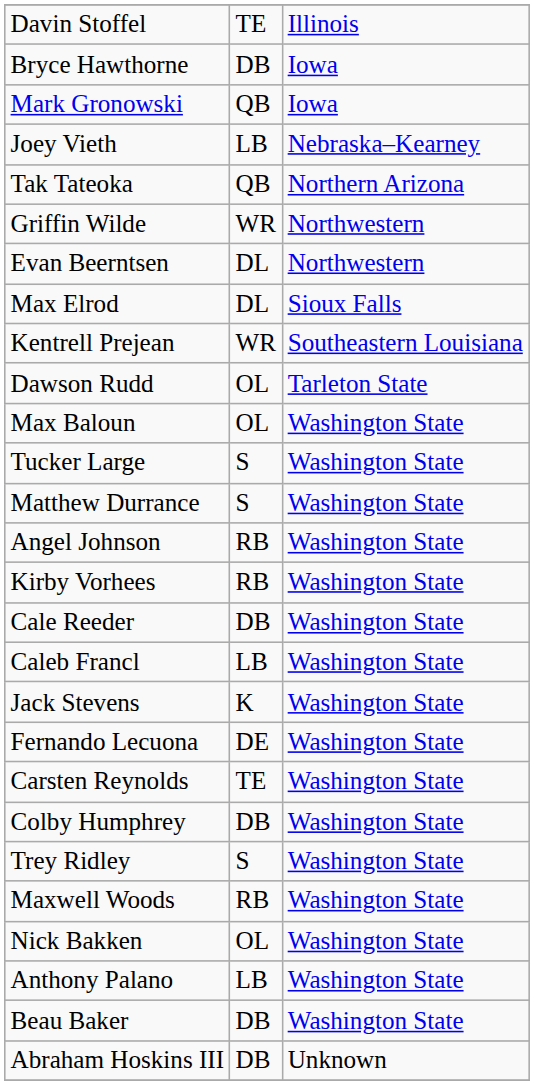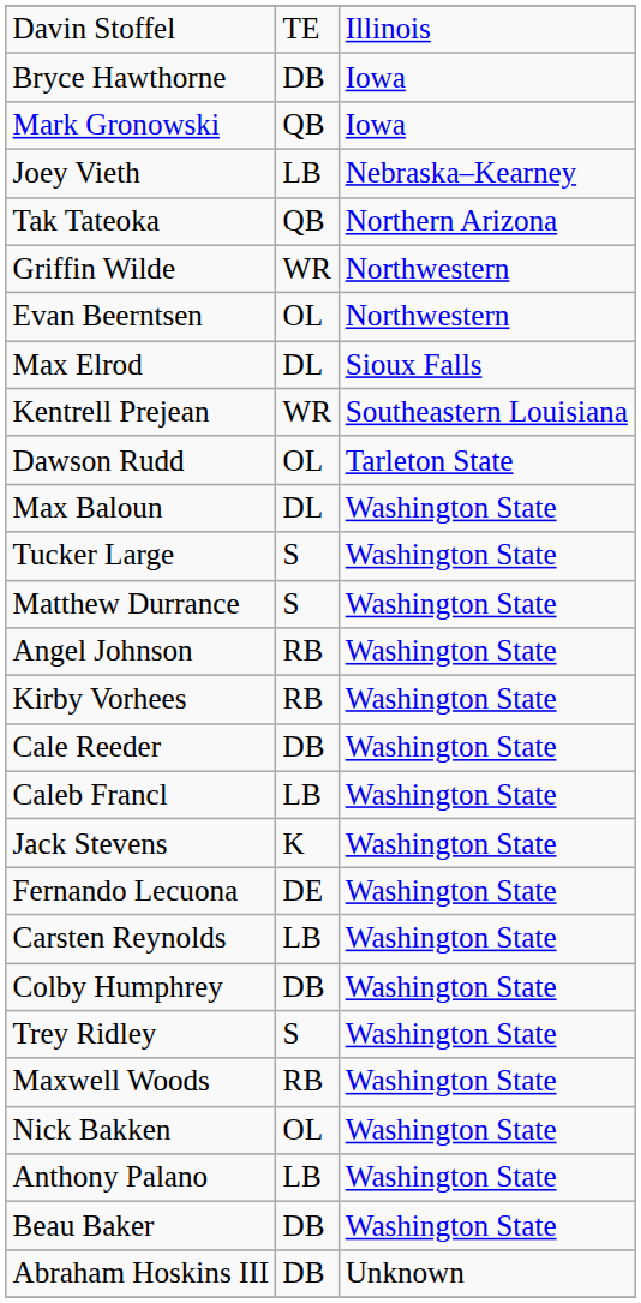 <table class="wikitable sortable">
 <tr>
 </tr>
 <tr>
 <td>Davin Stoffel</td>
 <td>TE</td>
 <td><a href='#'>Illinois</a></td>
 </tr>
 <tr>
 <td>Bryce Hawthorne</td>
 <td>DB</td>
 <td><a href='#'>Iowa</a></td>
 </tr>
 <tr>
 <td><a href='#'>Mark Gronowski</a></td>
 <td>QB</td>
 <td><a href='#'>Iowa</a></td>
 </tr>
 <tr>
 <td>Joey Vieth</td>
 <td>LB</td>
 <td><a href='#'>Nebraska–Kearney</a></td>
 </tr>
 <tr>
 <td>Tak Tateoka</td>
 <td>QB</td>
 <td><a href='#'>Northern Arizona</a></td>
 </tr>
 <tr>
 <td>Griffin Wilde</td>
 <td>WR</td>
 <td><a href='#'>Northwestern</a></td>
 </tr>
 <tr>
 <td>Evan Beerntsen</td>
-<td>DL</td>
+<td>OL</td>
 <td><a href='#'>Northwestern</a></td>
 </tr>
 <tr>
 <td>Max Elrod</td>
 <td>DL</td>
 <td><a href='#'>Sioux Falls</a></td>
 </tr>
 <tr>
 <td>Kentrell Prejean</td>
 <td>WR</td>
 <td><a href='#'>Southeastern Louisiana</a></td>
 </tr>
 <tr>
 <td>Dawson Rudd</td>
 <td>OL</td>
 <td><a href='#'>Tarleton State</a></td>
 </tr>
 <tr>
 <td>Max Baloun</td>
-<td>OL</td>
+<td>DL</td>
 <td><a href='#'>Washington State</a></td>
 </tr>
 <tr>
 <td>Tucker Large</td>
 <td>S</td>
 <td><a href='#'>Washington State</a></td>
 </tr>
 <tr>
 <td>Matthew Durrance</td>
 <td>S</td>
 <td><a href='#'>Washington State</a></td>
 </tr>
 <tr>
 <td>Angel Johnson</td>
 <td>RB</td>
 <td><a href='#'>Washington State</a></td>
 </tr>
 <tr>
 <td>Kirby Vorhees</td>
 <td>RB</td>
 <td><a href='#'>Washington State</a></td>
 </tr>
 <tr>
 <td>Cale Reeder</td>
 <td>DB</td>
 <td><a href='#'>Washington State</a></td>
 </tr>
 <tr>
 <td>Caleb Francl</td>
 <td>LB</td>
 <td><a href='#'>Washington State</a></td>
 </tr>
 <tr>
 <td>Jack Stevens</td>
 <td>K</td>
 <td><a href='#'>Washington State</a></td>
 </tr>
 <tr>
 <td>Fernando Lecuona</td>
 <td>DE</td>
 <td><a href='#'>Washington State</a></td>
 </tr>
 <tr>
 <td>Carsten Reynolds</td>
-<td>TE</td>
+<td>LB</td>
 <td><a href='#'>Washington State</a></td>
 </tr>
 <tr>
 <td>Colby Humphrey</td>
 <td>DB</td>
 <td><a href='#'>Washington State</a></td>
 </tr>
 <tr>
 <td>Trey Ridley</td>
 <td>S</td>
 <td><a href='#'>Washington State</a></td>
 </tr>
 <tr>
 <td>Maxwell Woods</td>
 <td>RB</td>
 <td><a href='#'>Washington State</a></td>
 </tr>
 <tr>
 <td>Nick Bakken</td>
 <td>OL</td>
 <td><a href='#'>Washington State</a></td>
 </tr>
 <tr>
 <td>Anthony Palano</td>
 <td>LB</td>
 <td><a href='#'>Washington State</a></td>
 </tr>
 <tr>
 <td>Beau Baker</td>
 <td>DB</td>
 <td><a href='#'>Washington State</a></td>
 </tr>
 <tr>
 <td>Abraham Hoskins III</td>
 <td>DB</td>
 <td>Unknown</td>
 </tr>
 <tr>
 </tr>
 </table>
